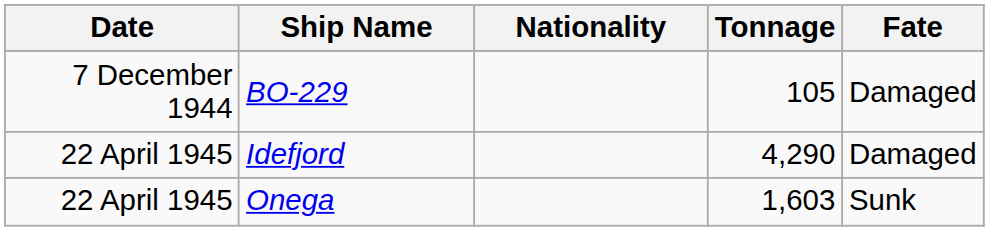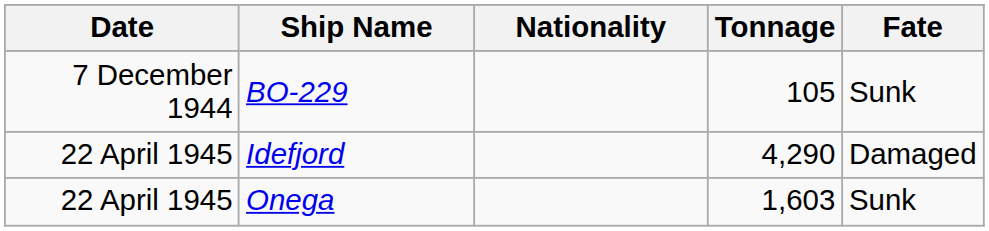 <table class="wikitable sortable">
 <tr>
 <th width="120px">Date</th>
 <th width="120px">Ship Name</th>
 <th width="120px">Nationality</th>
 <th width="25px">Tonnage</th>
 <th width="50px">Fate</th>
 </tr>
 <tr>
 <td align="right">7 December 1944</td>
 <td align="left"><a href='#'><em>BO-229</em></a></td>
 <td align="left"></td>
 <td align="right">105</td>
-<td align="left">Damaged</td>
+<td align="left">Sunk</td>
 </tr>
 <tr>
 <td align="right">22 April 1945</td>
 <td align="left"><a href='#'><em>Idefjord</em></a></td>
 <td align="left"></td>
 <td align="right">4,290</td>
 <td align="left">Damaged</td>
 </tr>
 <tr>
 <td align="right">22 April 1945</td>
 <td align="left"><a href='#'><em>Onega</em></a></td>
 <td align="left"></td>
 <td align="right">1,603</td>
 <td align="left">Sunk</td>
 </tr>
 </table>
